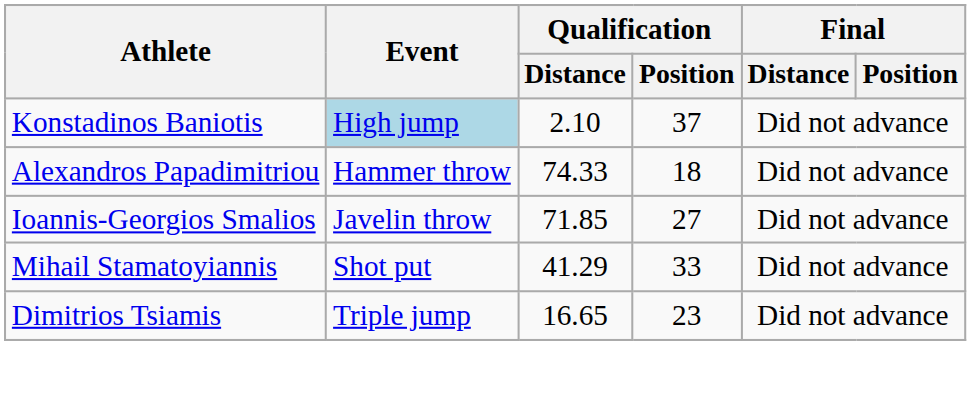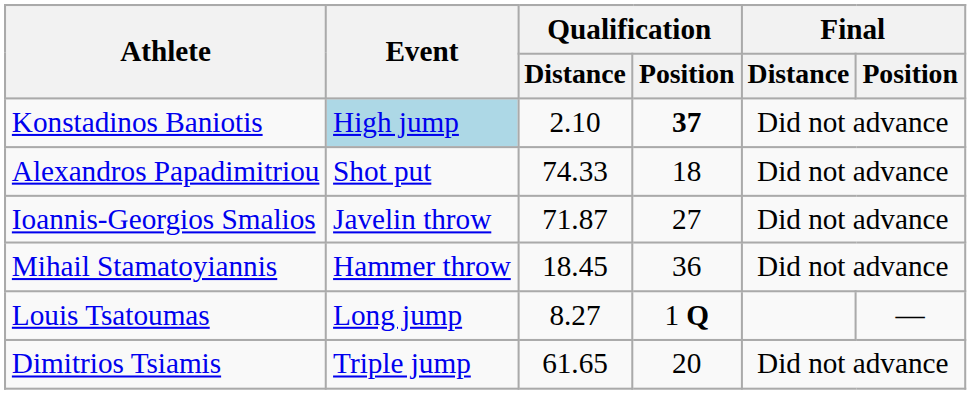 <table class=wikitable style="font-size:90%">
 <tr>
 <th rowspan="2">Athlete</th>
 <th rowspan="2">Event</th>
 <th colspan="2">Qualification</th>
 <th colspan="2">Final</th>
 </tr>
 <tr style="font-size:95%">
 <th>Distance</th>
 <th>Position</th>
 <th>Distance</th>
 <th>Position</th>
 </tr>
 <tr align=center>
 <td align=left><a href='#'>Konstadinos Baniotis</a></td>
 <td align=left style="background: lightblue;"><a href='#'>High jump</a></td>
 <td>2.10</td>
-<td>37</td>
+<td><strong>37</strong></td>
 <td colspan=2>Did not advance</td>
 </tr>
 <tr align=center>
 <td align=left><a href='#'>Alexandros Papadimitriou</a></td>
-<td align=left><a href='#'>Hammer throw</a></td>
+<td align=left><a href='#'>Shot put</a></td>
 <td>74.33</td>
 <td>18</td>
 <td colspan=2>Did not advance</td>
 </tr>
 <tr align=center>
 <td align=left><a href='#'>Ioannis-Georgios Smalios</a></td>
 <td align=left><a href='#'>Javelin throw</a></td>
-<td>71.85</td>
+<td>71.87</td>
 <td>27</td>
 <td colspan=2>Did not advance</td>
 </tr>
 <tr align=center>
 <td align=left><a href='#'>Mihail Stamatoyiannis</a></td>
-<td align=left><a href='#'>Shot put</a></td>
-<td>41.29</td>
-<td>33</td>
+<td align=left><a href='#'>Hammer throw</a></td>
+<td>18.45</td>
+<td>36</td>
 <td colspan=2>Did not advance</td>
+</tr>
+<tr align=center>
+<td align=left><a href='#'>Louis Tsatoumas</a></td>
+<td align=left><a href='#'>Long jump</a></td>
+<td>8.27</td>
+<td>1 <strong>Q</strong></td>
+<td></td>
+<td>—</td>
 </tr>
 <tr align=center>
 <td align=left><a href='#'>Dimitrios Tsiamis</a></td>
 <td align=left><a href='#'>Triple jump</a></td>
-<td>16.65</td>
-<td>23</td>
+<td>61.65</td>
+<td>20</td>
 <td colspan=2>Did not advance</td>
 </tr>
 </table>
